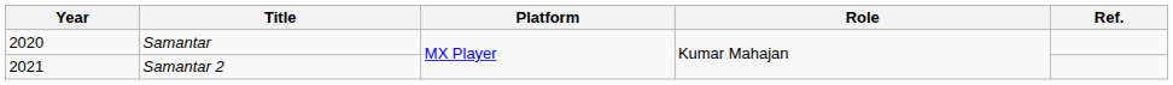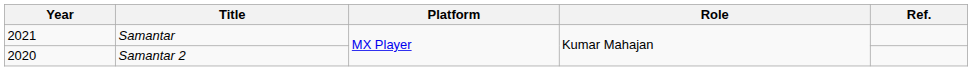 <table class="wikitable plainrowheaders sortable" width=60%>
 <tr>
 <th scope="col">Year</th>
 <th scope="col">Title</th>
 <th scope="col">Platform</th>
 <th>Role</th>
 <th scope="col">Ref.</th>
 </tr>
 <tr>
-<td>2020</td>
+<td>2021</td>
 <td><em>Samantar</em></td>
 <td rowspan="2"><a href='#'>MX Player</a></td>
 <td rowspan="2">Kumar Mahajan</td>
 <td style="text-align:center;"></td>
 </tr>
 <tr>
-<td>2021</td>
+<td>2020</td>
 <td><em>Samantar 2</em></td>
 <td style="text-align:center;"></td>
 </tr>
 </table>
